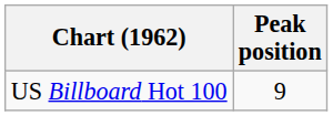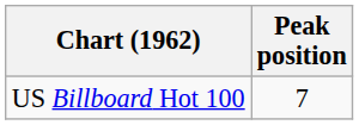 <table class="wikitable sortable">
 <tr>
 <th>Chart (1962)</th>
 <th>Peak<br>position</th>
 </tr>
 <tr>
 <td align="left">US <a href='#'><em>Billboard</em> Hot 100</a></td>
-<td align="center">9</td>
+<td align="center">7</td>
 </tr>
 </table>
